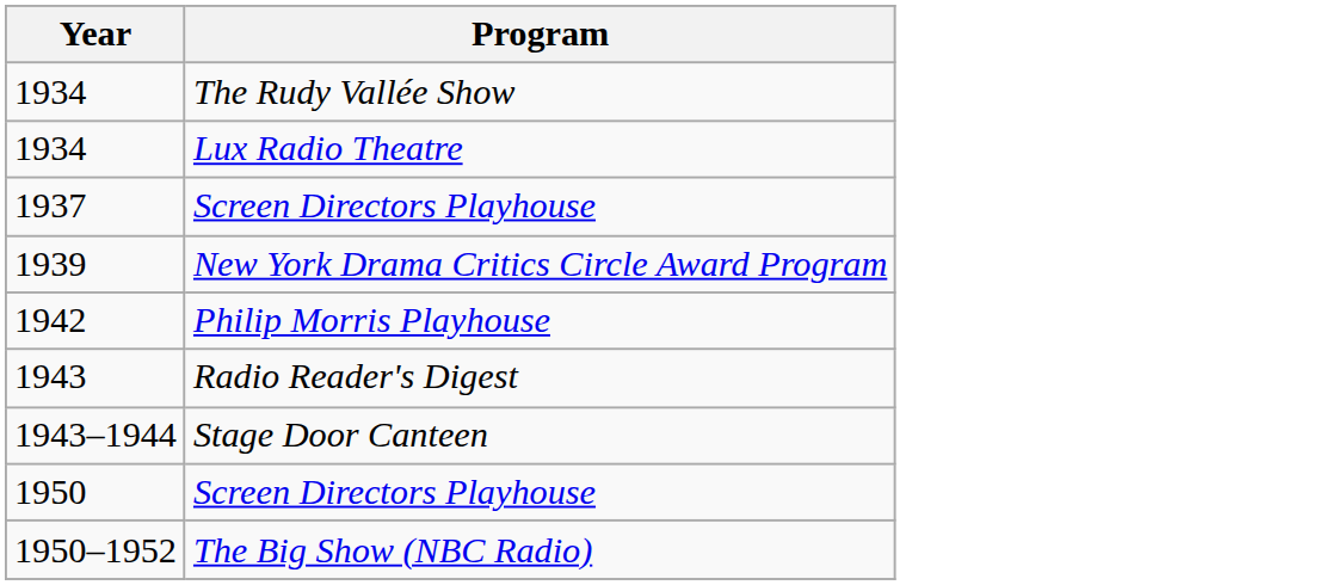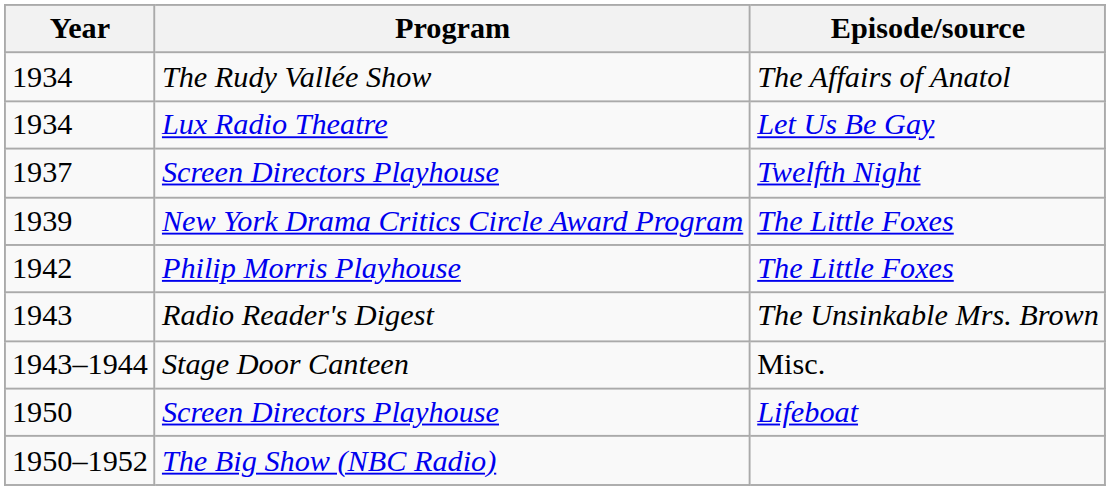 <table class="wikitable">
 <tr>
 <th>Year</th>
 <th>Program</th>
+<th>Episode/source</th>
 </tr>
 <tr>
 <td>1934</td>
 <td><em>The Rudy Vallée Show</em></td>
+<td><em>The Affairs of Anatol</em></td>
 </tr>
 <tr>
 <td>1934</td>
 <td><em><a href='#'>Lux Radio Theatre</a></em></td>
+<td><em><a href='#'>Let Us Be Gay</a></em></td>
 </tr>
 <tr>
 <td>1937</td>
 <td><em><a href='#'>Screen Directors Playhouse</a></em></td>
+<td><em><a href='#'>Twelfth Night</a></em></td>
 </tr>
 <tr>
 <td>1939</td>
 <td><em><a href='#'>New York Drama Critics Circle Award Program</a></em></td>
+<td><em><a href='#'>The Little Foxes</a></em></td>
 </tr>
 <tr>
 <td>1942</td>
 <td><em><a href='#'>Philip Morris Playhouse</a></em></td>
+<td><em><a href='#'>The Little Foxes</a></em></td>
 </tr>
 <tr>
 <td>1943</td>
 <td><em>Radio Reader's Digest</em></td>
+<td><em>The Unsinkable Mrs. Brown</em></td>
 </tr>
 <tr>
 <td>1943–1944</td>
 <td><em>Stage Door Canteen</em></td>
+<td>Misc.</td>
 </tr>
 <tr>
 <td>1950</td>
 <td><em><a href='#'>Screen Directors Playhouse</a></em></td>
+<td><em><a href='#'>Lifeboat</a></em></td>
 </tr>
 <tr>
 <td>1950–1952</td>
 <td><em><a href='#'>The Big Show (NBC Radio)</a></em></td>
+<td></td>
 </tr>
 </table>
